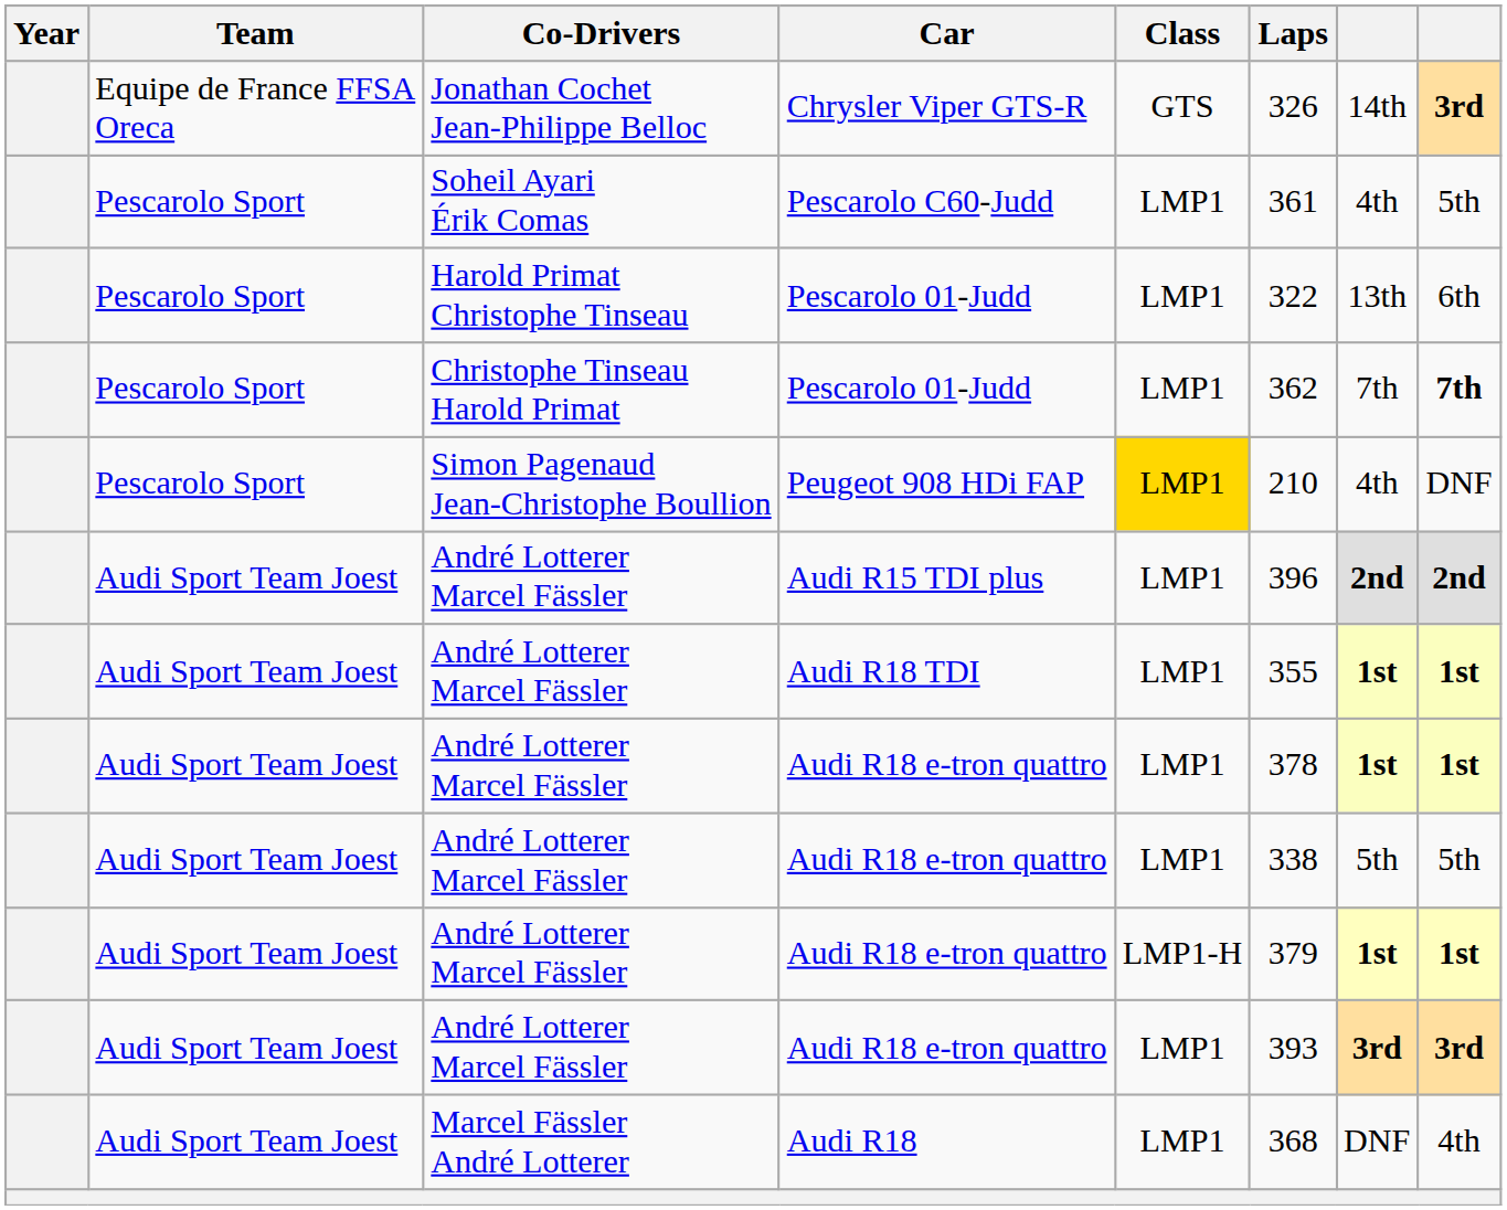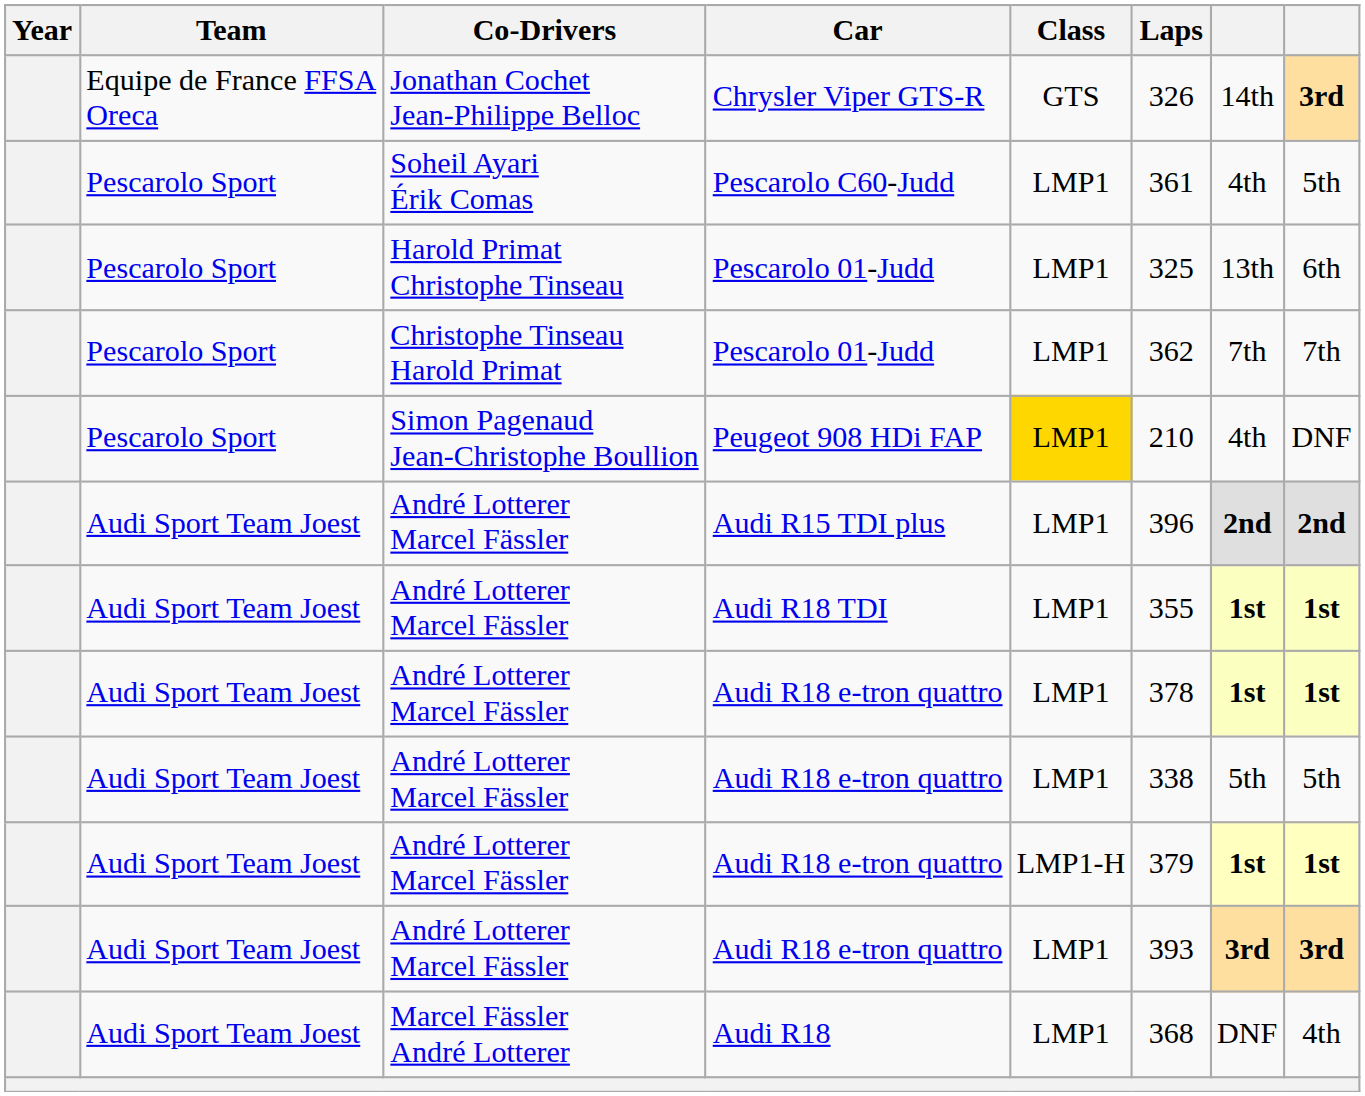 <table class="wikitable" style="text-align:center; font-size:90%">
 <tr>
 <th>Year</th>
 <th>Team</th>
 <th>Co-Drivers</th>
 <th>Car</th>
 <th>Class</th>
 <th>Laps</th>
 <th></th>
 <th></th>
 </tr>
 <tr>
 <th></th>
 <td align="left"> Equipe de France <a href='#'>FFSA</a><br> <a href='#'>Oreca</a></td>
 <td align="left"> <a href='#'>Jonathan Cochet</a><br> <a href='#'>Jean-Philippe Belloc</a></td>
 <td align="left"><a href='#'>Chrysler Viper GTS-R</a></td>
 <td>GTS</td>
 <td>326</td>
 <td>14th</td>
 <td style="background:#FFDF9F;"><strong>3rd</strong></td>
 </tr>
 <tr>
 <th></th>
 <td align="left"> <a href='#'>Pescarolo Sport</a></td>
 <td align="left"> <a href='#'>Soheil Ayari</a><br> <a href='#'>Érik Comas</a></td>
 <td align="left"><a href='#'>Pescarolo C60</a>-<a href='#'>Judd</a></td>
 <td>LMP1</td>
 <td>361</td>
 <td>4th</td>
 <td>5th</td>
 </tr>
 <tr>
 <th></th>
 <td align="left"> <a href='#'>Pescarolo Sport</a></td>
 <td align="left"> <a href='#'>Harold Primat</a><br> <a href='#'>Christophe Tinseau</a></td>
 <td align="left"><a href='#'>Pescarolo 01</a>-<a href='#'>Judd</a></td>
 <td>LMP1</td>
-<td>322</td>
+<td>325</td>
 <td>13th</td>
 <td>6th</td>
 </tr>
 <tr>
 <th></th>
 <td align="left"> <a href='#'>Pescarolo Sport</a></td>
 <td align="left"> <a href='#'>Christophe Tinseau</a><br> <a href='#'>Harold Primat</a></td>
 <td align="left"><a href='#'>Pescarolo 01</a>-<a href='#'>Judd</a></td>
 <td>LMP1</td>
 <td>362</td>
 <td>7th</td>
-<td><strong>7th</strong></td>
+<td>7th</td>
 </tr>
 <tr>
 <th></th>
 <td align="left"> <a href='#'>Pescarolo Sport</a></td>
 <td align="left"> <a href='#'>Simon Pagenaud</a><br> <a href='#'>Jean-Christophe Boullion</a></td>
 <td align="left"><a href='#'>Peugeot 908 HDi FAP</a></td>
 <td style="background: gold;">LMP1</td>
 <td>210</td>
 <td>4th</td>
 <td>DNF</td>
 </tr>
 <tr>
 <th></th>
 <td align="left"> <a href='#'>Audi Sport Team Joest</a></td>
 <td align="left"> <a href='#'>André Lotterer</a><br> <a href='#'>Marcel Fässler</a></td>
 <td align="left"><a href='#'>Audi R15 TDI plus</a></td>
 <td>LMP1</td>
 <td>396</td>
 <td style="background:#DFDFDF;"><strong>2nd</strong></td>
 <td style="background:#DFDFDF;"><strong>2nd</strong></td>
 </tr>
 <tr>
 <th></th>
 <td align="left"> <a href='#'>Audi Sport Team Joest</a></td>
 <td align="left"> <a href='#'>André Lotterer</a><br> <a href='#'>Marcel Fässler</a></td>
 <td align="left"><a href='#'>Audi R18 TDI</a></td>
 <td>LMP1</td>
 <td>355</td>
 <td style="background:#FBFFBF;"><strong>1st</strong></td>
 <td style="background:#FBFFBF;"><strong>1st</strong></td>
 </tr>
 <tr>
 <th></th>
 <td align="left"> <a href='#'>Audi Sport Team Joest</a></td>
 <td align="left"> <a href='#'>André Lotterer</a><br> <a href='#'>Marcel Fässler</a></td>
 <td align="left"><a href='#'>Audi R18 e-tron quattro</a></td>
 <td>LMP1</td>
 <td>378</td>
 <td style="background:#FBFFBF;"><strong>1st</strong></td>
 <td style="background:#FBFFBF;"><strong>1st</strong></td>
 </tr>
 <tr>
 <th></th>
 <td align="left"> <a href='#'>Audi Sport Team Joest</a></td>
 <td align="left"> <a href='#'>André Lotterer</a><br> <a href='#'>Marcel Fässler</a></td>
 <td align="left"><a href='#'>Audi R18 e-tron quattro</a></td>
 <td>LMP1</td>
 <td>338</td>
 <td>5th</td>
 <td>5th</td>
 </tr>
 <tr>
 <th></th>
 <td align="left"> <a href='#'>Audi Sport Team Joest</a></td>
 <td align="left"> <a href='#'>André Lotterer</a><br> <a href='#'>Marcel Fässler</a></td>
 <td align="left"><a href='#'>Audi R18 e-tron quattro</a></td>
 <td>LMP1-H</td>
 <td>379</td>
 <td style="background:#FFFFBF;"><strong>1st</strong></td>
 <td style="background:#FFFFBF;"><strong>1st</strong></td>
 </tr>
 <tr>
 <th></th>
 <td align="left"> <a href='#'>Audi Sport Team Joest</a></td>
 <td align="left"> <a href='#'>André Lotterer</a><br> <a href='#'>Marcel Fässler</a></td>
 <td align="left"><a href='#'>Audi R18 e-tron quattro</a></td>
 <td>LMP1</td>
 <td>393</td>
 <td style="background:#FFDF9F;"><strong>3rd</strong></td>
 <td style="background:#FFDF9F;"><strong>3rd</strong></td>
 </tr>
 <tr>
 <th></th>
 <td align="left"> <a href='#'>Audi Sport Team Joest</a></td>
 <td align="left"> <a href='#'>Marcel Fässler</a><br> <a href='#'>André Lotterer</a></td>
 <td align="left"><a href='#'>Audi R18</a></td>
 <td>LMP1</td>
 <td>368</td>
 <td>DNF</td>
 <td>4th</td>
 </tr>
 <tr>
 <th colspan="8"></th>
 </tr>
 </table>
